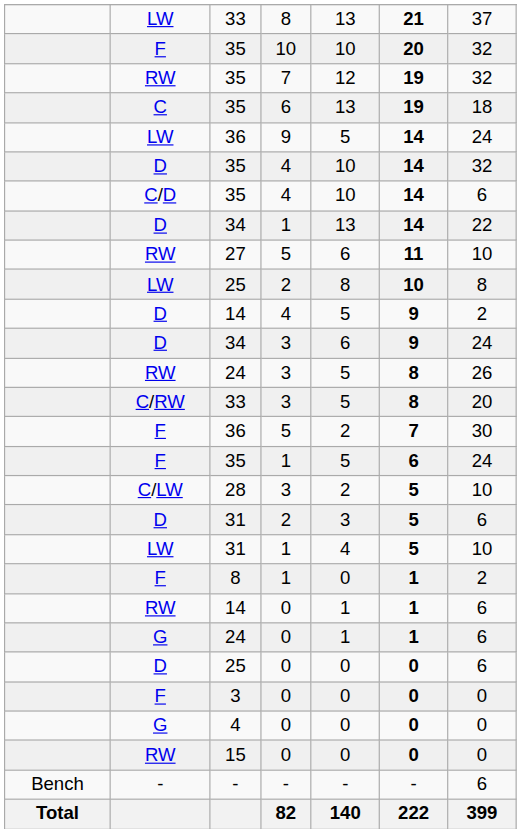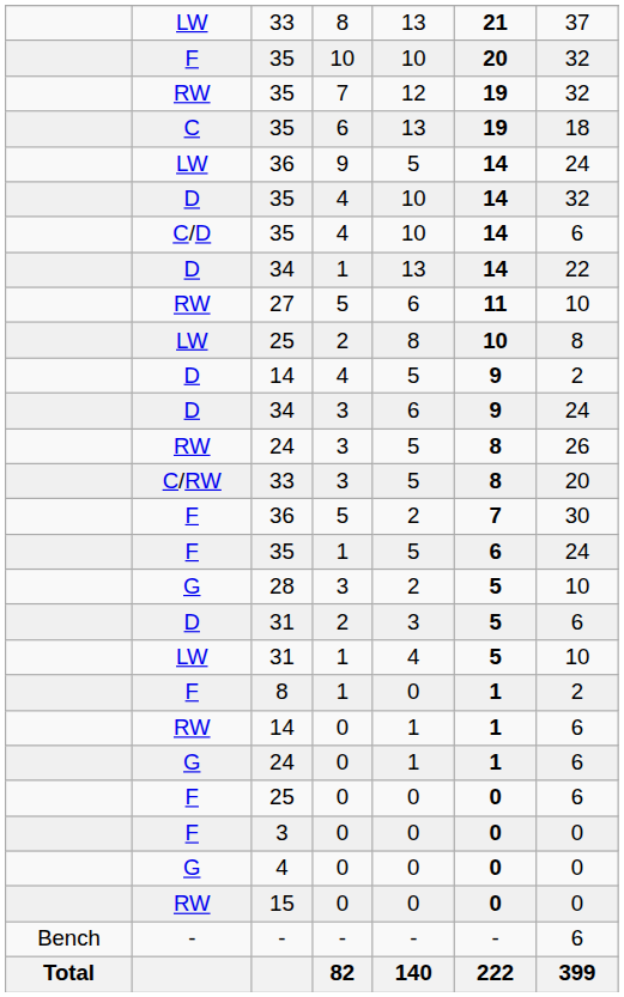 <table class="wikitable sortable" width ="50%">
 <tr align="center">
 </tr>
 <tr align="center" bgcolor="">
 <td></td>
 <td><a href='#'>LW</a></td>
 <td>33</td>
 <td>8</td>
 <td>13</td>
 <td><strong>21</strong></td>
 <td>37</td>
 </tr>
 <tr align="center" bgcolor="f0f0f0">
 <td></td>
 <td><a href='#'>F</a></td>
 <td>35</td>
 <td>10</td>
 <td>10</td>
 <td><strong>20</strong></td>
 <td>32</td>
 </tr>
 <tr align="center" bgcolor="">
 <td></td>
 <td><a href='#'>RW</a></td>
 <td>35</td>
 <td>7</td>
 <td>12</td>
 <td><strong>19</strong></td>
 <td>32</td>
 </tr>
 <tr align="center" bgcolor="f0f0f0">
 <td></td>
 <td><a href='#'>C</a></td>
 <td>35</td>
 <td>6</td>
 <td>13</td>
 <td><strong>19</strong></td>
 <td>18</td>
 </tr>
 <tr align="center" bgcolor="">
 <td></td>
 <td><a href='#'>LW</a></td>
 <td>36</td>
 <td>9</td>
 <td>5</td>
 <td><strong>14</strong></td>
 <td>24</td>
 </tr>
 <tr align="center" bgcolor="f0f0f0">
 <td></td>
 <td><a href='#'>D</a></td>
 <td>35</td>
 <td>4</td>
 <td>10</td>
 <td><strong>14</strong></td>
 <td>32</td>
 </tr>
 <tr align="center" bgcolor="">
 <td></td>
 <td><a href='#'>C</a>/<a href='#'>D</a></td>
 <td>35</td>
 <td>4</td>
 <td>10</td>
 <td><strong>14</strong></td>
 <td>6</td>
 </tr>
 <tr align="center" bgcolor="f0f0f0">
 <td></td>
 <td><a href='#'>D</a></td>
 <td>34</td>
 <td>1</td>
 <td>13</td>
 <td><strong>14</strong></td>
 <td>22</td>
 </tr>
 <tr align="center" bgcolor="">
 <td></td>
 <td><a href='#'>RW</a></td>
 <td>27</td>
 <td>5</td>
 <td>6</td>
 <td><strong>11</strong></td>
 <td>10</td>
 </tr>
 <tr align="center" bgcolor="f0f0f0">
 <td></td>
 <td><a href='#'>LW</a></td>
 <td>25</td>
 <td>2</td>
 <td>8</td>
 <td><strong>10</strong></td>
 <td>8</td>
 </tr>
 <tr align="center" bgcolor="">
 <td></td>
 <td><a href='#'>D</a></td>
 <td>14</td>
 <td>4</td>
 <td>5</td>
 <td><strong>9</strong></td>
 <td>2</td>
 </tr>
 <tr align="center" bgcolor="f0f0f0">
 <td></td>
 <td><a href='#'>D</a></td>
 <td>34</td>
 <td>3</td>
 <td>6</td>
 <td><strong>9</strong></td>
 <td>24</td>
 </tr>
 <tr align="center" bgcolor="">
 <td></td>
 <td><a href='#'>RW</a></td>
 <td>24</td>
 <td>3</td>
 <td>5</td>
 <td><strong>8</strong></td>
 <td>26</td>
 </tr>
 <tr align="center" bgcolor="f0f0f0">
 <td></td>
 <td><a href='#'>C</a>/<a href='#'>RW</a></td>
 <td>33</td>
 <td>3</td>
 <td>5</td>
 <td><strong>8</strong></td>
 <td>20</td>
 </tr>
 <tr align="center" bgcolor="">
 <td></td>
 <td><a href='#'>F</a></td>
 <td>36</td>
 <td>5</td>
 <td>2</td>
 <td><strong>7</strong></td>
 <td>30</td>
 </tr>
 <tr align="center" bgcolor="f0f0f0">
 <td></td>
 <td><a href='#'>F</a></td>
 <td>35</td>
 <td>1</td>
 <td>5</td>
 <td><strong>6</strong></td>
 <td>24</td>
 </tr>
 <tr align="center" bgcolor="">
 <td></td>
-<td><a href='#'>C</a>/<a href='#'>LW</a></td>
+<td><a href='#'>G</a></td>
 <td>28</td>
 <td>3</td>
 <td>2</td>
 <td><strong>5</strong></td>
 <td>10</td>
 </tr>
 <tr align="center" bgcolor="f0f0f0">
 <td></td>
 <td><a href='#'>D</a></td>
 <td>31</td>
 <td>2</td>
 <td>3</td>
 <td><strong>5</strong></td>
 <td>6</td>
 </tr>
 <tr align="center" bgcolor="">
 <td></td>
 <td><a href='#'>LW</a></td>
 <td>31</td>
 <td>1</td>
 <td>4</td>
 <td><strong>5</strong></td>
 <td>10</td>
 </tr>
 <tr align="center" bgcolor="f0f0f0">
 <td></td>
 <td><a href='#'>F</a></td>
 <td>8</td>
 <td>1</td>
 <td>0</td>
 <td><strong>1</strong></td>
 <td>2</td>
 </tr>
 <tr align="center" bgcolor="">
 <td></td>
 <td><a href='#'>RW</a></td>
 <td>14</td>
 <td>0</td>
 <td>1</td>
 <td><strong>1</strong></td>
 <td>6</td>
 </tr>
 <tr align="center" bgcolor="f0f0f0">
 <td></td>
 <td><a href='#'>G</a></td>
 <td>24</td>
 <td>0</td>
 <td>1</td>
 <td><strong>1</strong></td>
 <td>6</td>
 </tr>
 <tr align="center" bgcolor="">
 <td></td>
-<td><a href='#'>D</a></td>
+<td><a href='#'>F</a></td>
 <td>25</td>
 <td>0</td>
 <td>0</td>
 <td><strong>0</strong></td>
 <td>6</td>
 </tr>
 <tr align="center" bgcolor="f0f0f0">
 <td></td>
 <td><a href='#'>F</a></td>
 <td>3</td>
 <td>0</td>
 <td>0</td>
 <td><strong>0</strong></td>
 <td>0</td>
 </tr>
 <tr align="center" bgcolor="">
 <td></td>
 <td><a href='#'>G</a></td>
 <td>4</td>
 <td>0</td>
 <td>0</td>
 <td><strong>0</strong></td>
 <td>0</td>
 </tr>
 <tr align="center" bgcolor="f0f0f0">
 <td></td>
 <td><a href='#'>RW</a></td>
 <td>15</td>
 <td>0</td>
 <td>0</td>
 <td><strong>0</strong></td>
 <td>0</td>
 </tr>
 <tr align="center" bgcolor="">
 <td>Bench</td>
 <td>-</td>
 <td>-</td>
 <td>-</td>
 <td>-</td>
 <td>-</td>
 <td>6</td>
 </tr>
 <tr>
 <th>Total</th>
 <th></th>
 <th></th>
 <th>82</th>
 <th>140</th>
 <th>222</th>
 <th>399</th>
 </tr>
 </table>
